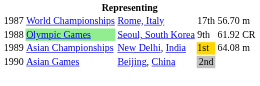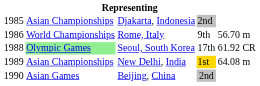 <table>
 <tr>
 <th colspan="5">Representing </th>
 </tr>
 <tr>
-<td>1987</td>
+<td>1985</td>
+<td><a href='#'>Asian Championships</a></td>
+<td><a href='#'>Djakarta</a>, <a href='#'>Indonesia</a></td>
+<td bgcolor="silver">2nd</td>
+<td></td>
+</tr>
+<tr>
+<td>1986</td>
 <td><a href='#'>World Championships</a></td>
 <td><a href='#'>Rome, Italy</a></td>
-<td>17th</td>
+<td>9th</td>
 <td>56.70 m</td>
 </tr>
 <tr>
 <td>1988</td>
 <td style="background: lightgreen;"><a href='#'>Olympic Games</a></td>
 <td><a href='#'>Seoul, South Korea</a></td>
-<td>9th</td>
+<td>17th</td>
 <td>61.92 CR</td>
 </tr>
 <tr>
 <td>1989</td>
 <td><a href='#'>Asian Championships</a></td>
 <td><a href='#'>New Delhi</a>, <a href='#'>India</a></td>
 <td bgcolor="gold">1st</td>
 <td>64.08 m</td>
 </tr>
 <tr>
 <td>1990</td>
 <td><a href='#'>Asian Games</a></td>
 <td><a href='#'>Beijing</a>, <a href='#'>China</a></td>
 <td bgcolor="silver" align="center">2nd</td>
 <td></td>
 </tr>
 </table>
